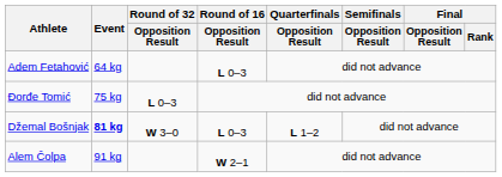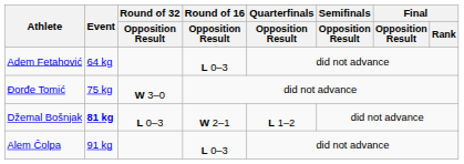 <table class="wikitable" style="text-align:center; font-size:90%">
 <tr>
 <th rowspan=2>Athlete</th>
 <th rowspan=2>Event</th>
 <th>Round of 32</th>
 <th>Round of 16</th>
 <th>Quarterfinals</th>
 <th>Semifinals</th>
 <th colspan=2>Final</th>
 </tr>
 <tr style="font-size:95%">
 <th>Opposition<br>Result</th>
 <th>Opposition<br>Result</th>
 <th>Opposition<br>Result</th>
 <th>Opposition<br>Result</th>
 <th>Opposition<br>Result</th>
 <th>Rank</th>
 </tr>
 <tr>
 <td align=left><a href='#'>Adem Fetahović</a></td>
 <td align=left><a href='#'>64 kg</a></td>
 <td></td>
 <td><br><strong>L</strong> 0–3</td>
 <td colspan=4>did not advance</td>
 </tr>
 <tr>
 <td align=left><a href='#'>Đorđe Tomić</a></td>
 <td align=left><a href='#'>75 kg</a></td>
-<td><br><strong>L</strong> 0–3</td>
+<td><br><strong>W</strong> 3–0</td>
 <td colspan=5>did not advance</td>
 </tr>
 <tr>
 <td align=left><a href='#'>Džemal Bošnjak</a></td>
 <td align=left><strong><a href='#'>81 kg</a></strong></td>
-<td><br><strong>W</strong> 3–0</td>
 <td><br><strong>L</strong> 0–3</td>
+<td><br><strong>W</strong> 2–1</td>
 <td><br><strong>L</strong> 1–2</td>
 <td colspan=3>did not advance</td>
 </tr>
 <tr>
 <td align=left><a href='#'>Alem Čolpa</a></td>
 <td align=left><a href='#'>91 kg</a></td>
 <td></td>
-<td><br><strong>W</strong> 2–1</td>
+<td><br><strong>L</strong> 0–3</td>
 <td colspan=4>did not advance</td>
 </tr>
 </table>
